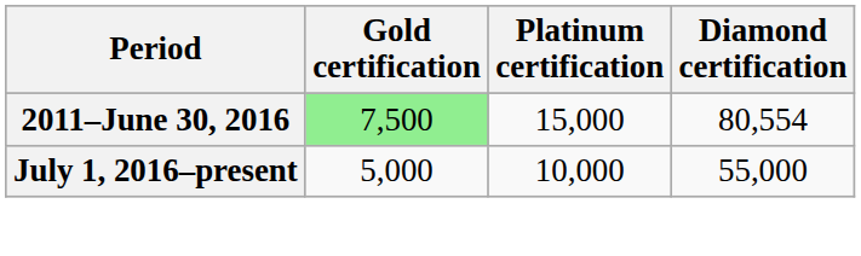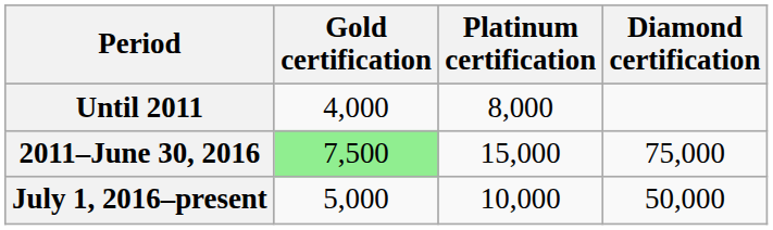 <table class="wikitable plainrowheaders" style="text-align:center;">
 <tr>
 <th>Period</th>
 <th>Gold<br>certification</th>
 <th>Platinum<br>certification</th>
 <th>Diamond<br>certification</th>
 </tr>
 <tr>
+<th scope="row">Until 2011</th>
+<td>4,000</td>
+<td>8,000</td>
+<td></td>
+</tr>
+<tr>
 <th scope="row">2011–June 30, 2016</th>
 <td style="background: lightgreen;">7,500</td>
 <td>15,000</td>
-<td>80,554</td>
+<td>75,000</td>
 </tr>
 <tr>
 <th scope="row">July 1, 2016–present</th>
 <td>5,000</td>
 <td>10,000</td>
-<td>55,000</td>
+<td>50,000</td>
 </tr>
 </table>
